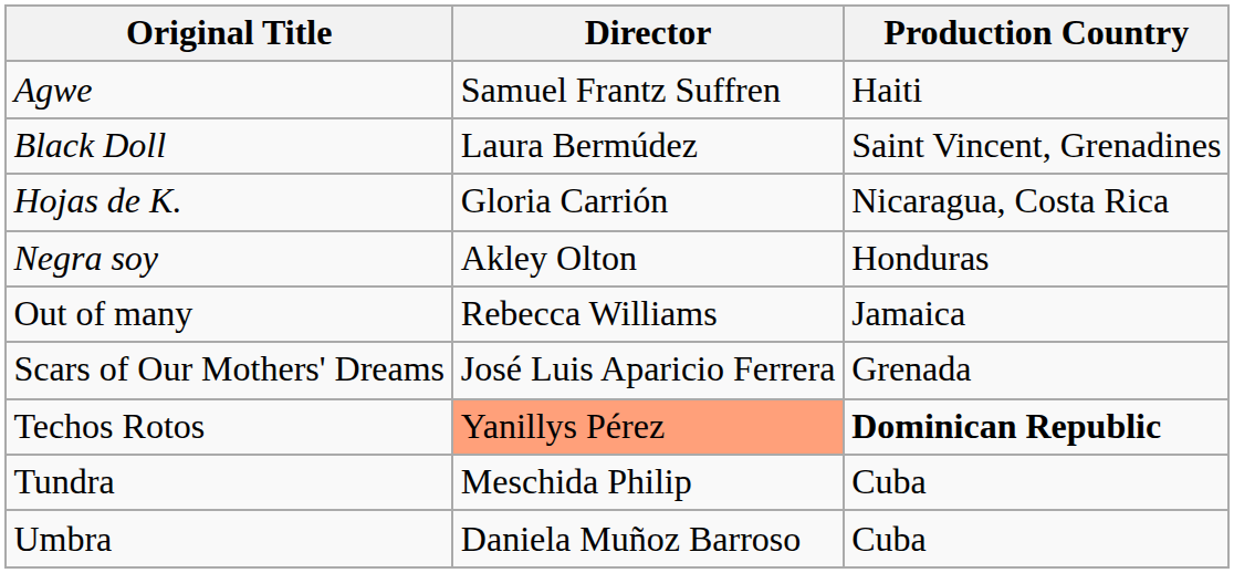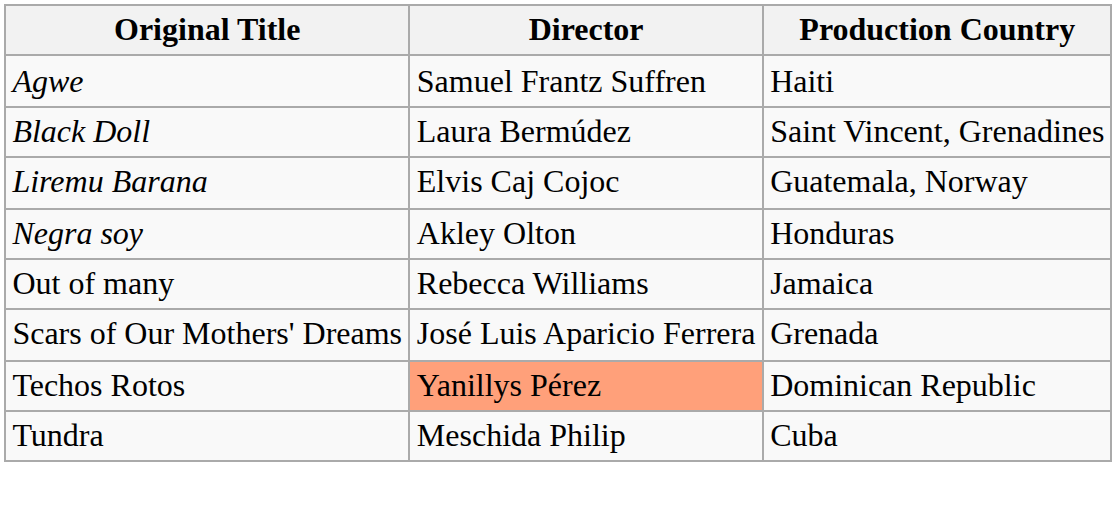 <table class="wikitable sortable">
 <tr>
 <th>Original Title</th>
 <th>Director</th>
 <th>Production Country</th>
 </tr>
 <tr>
 <td><em>Agwe</em></td>
 <td>Samuel Frantz Suffren</td>
 <td>Haiti</td>
 </tr>
 <tr>
 <td><em>Black Doll</em></td>
 <td>Laura Bermúdez</td>
 <td>Saint Vincent, Grenadines</td>
 </tr>
 <tr>
-<td><em>Hojas de K.</em></td>
-<td>Gloria Carrión</td>
-<td>Nicaragua, Costa Rica</td>
+<td><em>Liremu Barana</em></td>
+<td>Elvis Caj Cojoc</td>
+<td>Guatemala, Norway</td>
 </tr>
 <tr>
 <td><em>Negra soy<strong></td>
 <td>Akley Olton</td>
 <td>Honduras</td>
 </tr>
 <tr>
 <td></em>Out of many<em></td>
 <td>Rebecca Williams</td>
 <td>Jamaica</td>
 </tr>
 <tr>
 <td></em>Scars of Our Mothers' Dreams<em></td>
 <td>José Luis Aparicio Ferrera</td>
 <td>Grenada</td>
 </tr>
 <tr>
 <td></em>Techos Rotos<em></td>
 <td style="background: lightsalmon;">Yanillys Pérez</td>
-<td><strong>Dominican Republic</strong></td>
+<td>Dominican Republic</td>
 </tr>
 <tr>
 <td></em>Tundra<em></td>
 <td>Meschida Philip</td>
 <td>Cuba</td>
 </tr>
 <tr>
-<td></em>Umbra<em></td>
-<td>Daniela Muñoz Barroso</td>
-<td>Cuba</td>
-</tr>
-<tr>
 </tr>
 </table>
